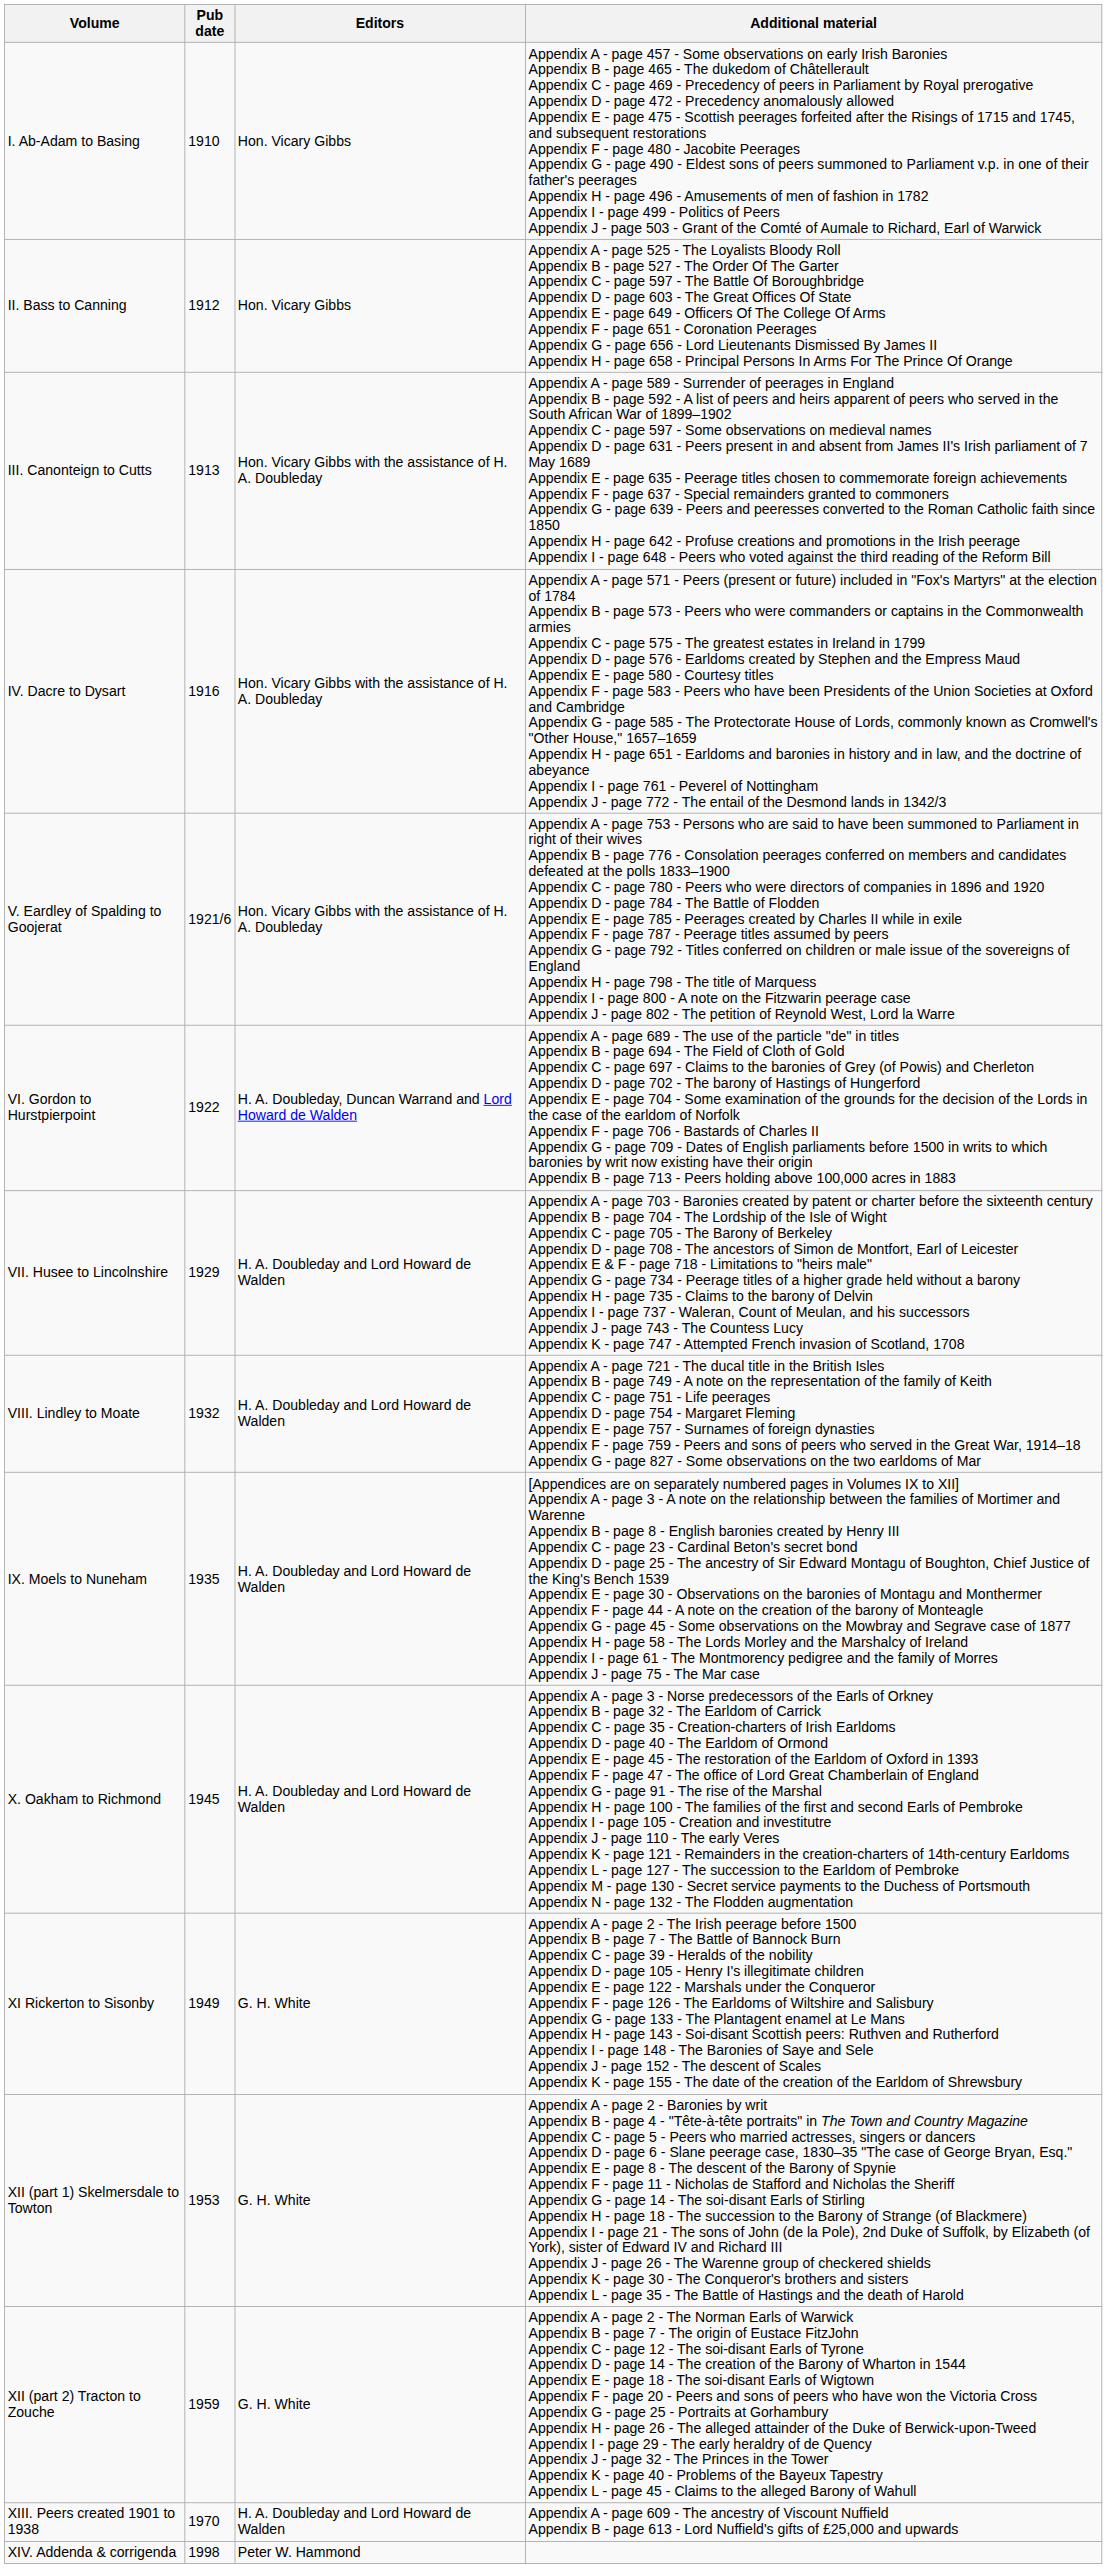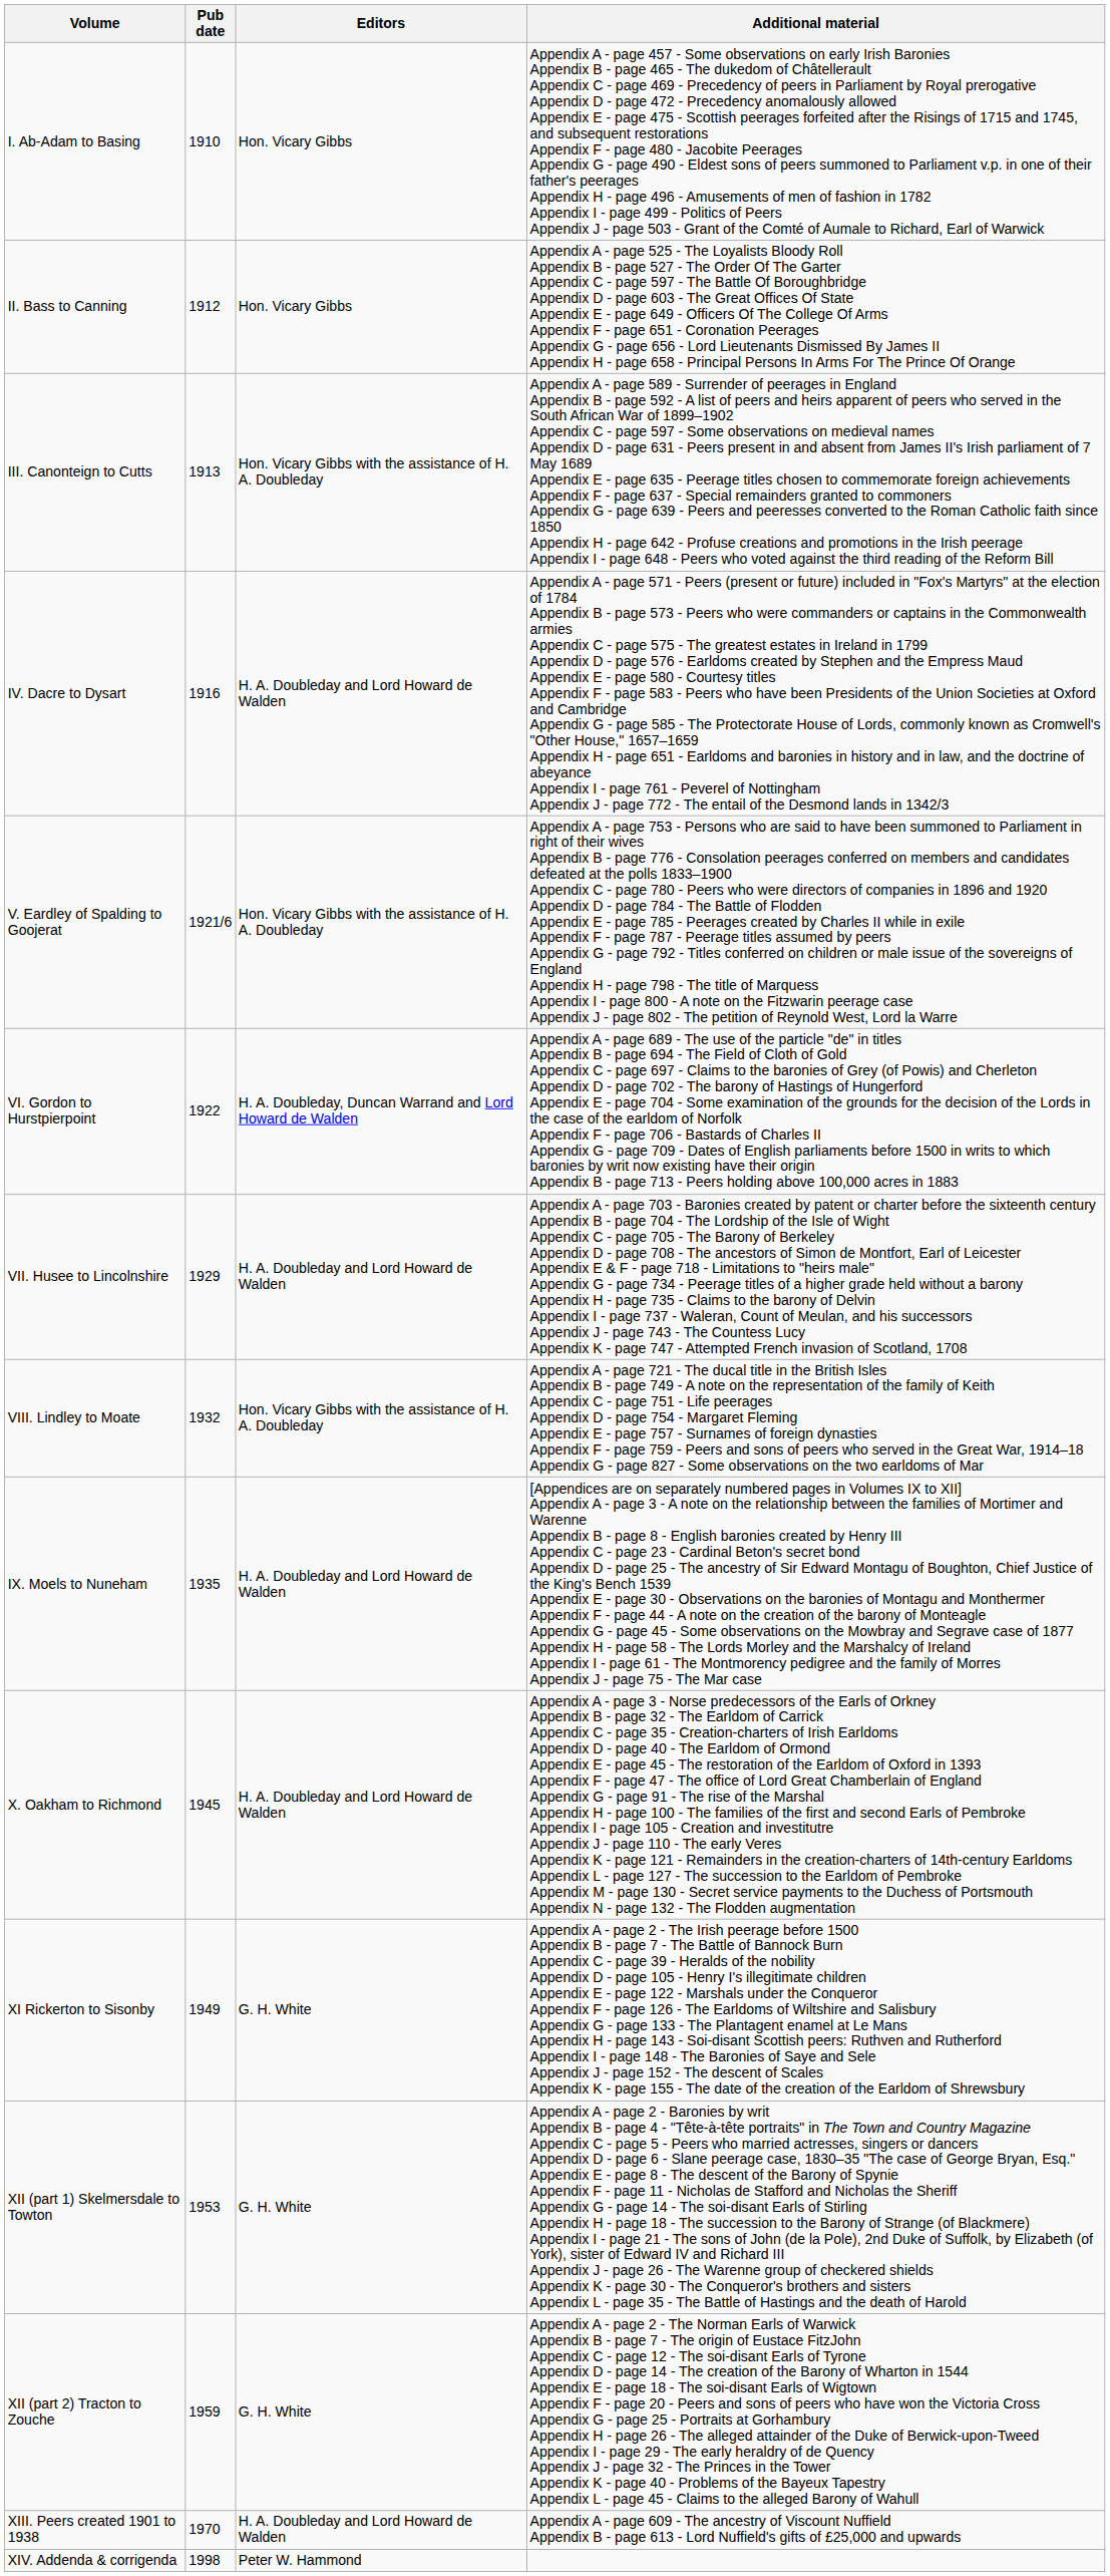 <table class="wikitable">
 <tr>
 <th>Volume</th>
 <th>Pub<br>date</th>
 <th>Editors</th>
 <th>Additional material</th>
 </tr>
 <tr>
 <td>I. Ab-Adam to Basing</td>
 <td>1910</td>
 <td>Hon. Vicary Gibbs</td>
 <td>Appendix A - page 457 - Some observations on early Irish Baronies<br>Appendix B - page 465 - The dukedom of Châtellerault<br>Appendix C - page 469 - Precedency of peers in Parliament by Royal prerogative<br>Appendix D - page 472 - Precedency anomalously allowed<br>Appendix E - page 475 - Scottish peerages forfeited after the Risings of 1715 and 1745, and subsequent restorations<br>Appendix F - page 480 - Jacobite Peerages<br>Appendix G - page 490 - Eldest sons of peers summoned to Parliament v.p. in one of their father's peerages<br>Appendix H - page 496 - Amusements of men of fashion in 1782<br>Appendix I - page 499 - Politics of Peers<br>Appendix J - page 503 - Grant of the Comté of Aumale to Richard, Earl of Warwick</td>
 </tr>
 <tr>
 <td>II. Bass to Canning</td>
 <td>1912</td>
 <td>Hon. Vicary Gibbs</td>
 <td>Appendix A - page 525 - The Loyalists Bloody Roll<br>Appendix B - page 527 - The Order Of The Garter<br>Appendix C - page 597 - The Battle Of Boroughbridge<br>Appendix D - page 603 - The Great Offices Of State<br>Appendix E - page 649 - Officers Of The College Of Arms<br>Appendix F - page 651 - Coronation Peerages<br>Appendix G - page 656 - Lord Lieutenants Dismissed By James II<br>Appendix H - page 658 - Principal Persons In Arms For The Prince Of Orange</td>
 </tr>
 <tr>
 <td>III. Canonteign to Cutts</td>
 <td>1913</td>
 <td>Hon. Vicary Gibbs with the assistance of H. A. Doubleday</td>
 <td>Appendix A - page 589 - Surrender of peerages in England<br>Appendix B - page 592 - A list of peers and heirs apparent of peers who served in the South African War of 1899–1902<br>Appendix C - page 597 - Some observations on medieval names<br>Appendix D - page 631 - Peers present in and absent from James II's Irish parliament of 7 May 1689<br>Appendix E - page 635 - Peerage titles chosen to commemorate foreign achievements<br>Appendix F - page 637 - Special remainders granted to commoners<br>Appendix G - page 639 - Peers and peeresses converted to the Roman Catholic faith since 1850<br>Appendix H - page 642 - Profuse creations and promotions in the Irish peerage<br>Appendix I - page 648 - Peers who voted against the third reading of the Reform Bill</td>
 </tr>
 <tr>
 <td>IV. Dacre to Dysart</td>
 <td>1916</td>
-<td>Hon. Vicary Gibbs with the assistance of H. A. Doubleday</td>
+<td>H. A. Doubleday and Lord Howard de Walden</td>
 <td>Appendix A - page 571 - Peers (present or future) included in "Fox's Martyrs" at the election of 1784<br>Appendix B - page 573 - Peers who were commanders or captains in the Commonwealth armies<br>Appendix C - page 575 - The greatest estates in Ireland in 1799<br>Appendix D - page 576 - Earldoms created by Stephen and the Empress Maud<br>Appendix E - page 580 - Courtesy titles<br>Appendix F - page 583 - Peers who have been Presidents of the Union Societies at Oxford and Cambridge<br>Appendix G - page 585 - The Protectorate House of Lords, commonly known as Cromwell's "Other House," 1657–1659<br>Appendix H - page 651 - Earldoms and baronies in history and in law, and the doctrine of abeyance<br>Appendix I - page 761 - Peverel of Nottingham<br>Appendix J - page 772 - The entail of the Desmond lands in 1342/3</td>
 </tr>
 <tr>
 <td>V. Eardley of Spalding to Goojerat</td>
 <td>1921/6</td>
 <td>Hon. Vicary Gibbs with the assistance of H. A. Doubleday</td>
 <td>Appendix A - page 753 - Persons who are said to have been summoned to Parliament in right of their wives<br>Appendix B - page 776 - Consolation peerages conferred on members and candidates defeated at the polls 1833–1900<br>Appendix C - page 780 - Peers who were directors of companies in 1896 and 1920<br>Appendix D - page 784 - The Battle of Flodden<br>Appendix E - page 785 - Peerages created by Charles II while in exile<br>Appendix F - page 787 - Peerage titles assumed by peers<br>Appendix G - page 792 - Titles conferred on children or male issue of the sovereigns of England<br>Appendix H - page 798 - The title of Marquess<br>Appendix I - page 800 - A note on the Fitzwarin peerage case<br>Appendix J - page 802 - The petition of Reynold West, Lord la Warre</td>
 </tr>
 <tr>
 <td>VI. Gordon to Hurstpierpoint</td>
 <td>1922</td>
 <td>H. A. Doubleday, Duncan Warrand and <a href='#'>Lord Howard de Walden</a></td>
 <td>Appendix A - page 689 - The use of the particle "de" in titles<br>Appendix B - page 694 - The Field of Cloth of Gold<br>Appendix C - page 697 - Claims to the baronies of Grey (of Powis) and Cherleton<br>Appendix D - page 702 - The barony of Hastings of Hungerford<br>Appendix E - page 704 - Some examination of the grounds for the decision of the Lords in the case of the earldom of Norfolk<br>Appendix F - page 706 - Bastards of Charles II<br>Appendix G - page 709 - Dates of English parliaments before 1500 in writs to which baronies by writ now existing have their origin<br>Appendix B - page 713 - Peers holding above 100,000 acres in 1883</td>
 </tr>
 <tr>
 <td>VII. Husee to Lincolnshire</td>
 <td>1929</td>
 <td>H. A. Doubleday and Lord Howard de Walden</td>
 <td>Appendix A - page 703 - Baronies created by patent or charter before the sixteenth century<br>Appendix B - page 704 - The Lordship of the Isle of Wight<br>Appendix C - page 705 - The Barony of Berkeley<br>Appendix D - page 708 - The ancestors of Simon de Montfort, Earl of Leicester<br>Appendix E & F - page 718 - Limitations to "heirs male"<br>Appendix G - page 734 - Peerage titles of a higher grade held without a barony<br>Appendix H - page 735 - Claims to the barony of Delvin<br>Appendix I - page 737 - Waleran, Count of Meulan, and his successors<br>Appendix J - page 743 - The Countess Lucy<br>Appendix K - page 747 - Attempted French invasion of Scotland, 1708</td>
 </tr>
 <tr>
 <td>VIII. Lindley to Moate</td>
 <td>1932</td>
-<td>H. A. Doubleday and Lord Howard de Walden</td>
+<td>Hon. Vicary Gibbs with the assistance of H. A. Doubleday</td>
 <td>Appendix A - page 721 - The ducal title in the British Isles<br>Appendix B - page 749 - A note on the representation of the family of Keith<br>Appendix C - page 751 - Life peerages<br>Appendix D - page 754 - Margaret Fleming<br>Appendix E - page 757 - Surnames of foreign dynasties<br>Appendix F - page 759 - Peers and sons of peers who served in the Great War, 1914–18<br>Appendix G - page 827 - Some observations on the two earldoms of Mar</td>
 </tr>
 <tr>
 <td>IX. Moels to Nuneham</td>
 <td>1935</td>
 <td>H. A. Doubleday and Lord Howard de Walden</td>
 <td>[Appendices are on separately numbered pages in Volumes IX to XII]<br>Appendix A - page 3 - A note on the relationship between the families of Mortimer and Warenne<br>Appendix B - page 8 - English baronies created by Henry III<br>Appendix C - page 23 - Cardinal Beton's secret bond<br>Appendix D - page 25 - The ancestry of Sir Edward Montagu of Boughton, Chief Justice of the King's Bench 1539<br>Appendix E - page 30 - Observations on the baronies of Montagu and Monthermer<br>Appendix F - page 44 - A note on the creation of the barony of Monteagle<br>Appendix G - page 45 - Some observations on the Mowbray and Segrave case of 1877<br>Appendix H - page 58 - The Lords Morley and the Marshalcy of Ireland<br>Appendix I - page 61 - The Montmorency pedigree and the family of Morres<br>Appendix J - page 75 - The Mar case</td>
 </tr>
 <tr>
 <td>X. Oakham to Richmond</td>
 <td>1945</td>
 <td>H. A. Doubleday and Lord Howard de Walden</td>
 <td>Appendix A - page 3 - Norse predecessors of the Earls of Orkney<br>Appendix B - page 32 - The Earldom of Carrick<br>Appendix C - page 35 - Creation-charters of Irish Earldoms<br>Appendix D - page 40 - The Earldom of Ormond<br>Appendix E - page 45 - The restoration of the Earldom of Oxford in 1393<br>Appendix F - page 47 - The office of Lord Great Chamberlain of England<br>Appendix G - page 91 - The rise of the Marshal<br>Appendix H - page 100 - The families of the first and second Earls of Pembroke<br>Appendix I - page 105 - Creation and investitutre<br>Appendix J - page 110 - The early Veres<br>Appendix K - page 121 - Remainders in the creation-charters of 14th-century Earldoms<br>Appendix L - page 127 - The succession to the Earldom of Pembroke<br>Appendix M - page 130 - Secret service payments to the Duchess of Portsmouth<br>Appendix N - page 132 - The Flodden augmentation</td>
 </tr>
 <tr>
 <td>XI Rickerton to Sisonby</td>
 <td>1949</td>
 <td>G. H. White</td>
 <td>Appendix A - page 2 - The Irish peerage before 1500<br>Appendix B - page 7 - The Battle of Bannock Burn<br>Appendix C - page 39 - Heralds of the nobility<br>Appendix D - page 105 - Henry I's illegitimate children<br>Appendix E - page 122 - Marshals under the Conqueror<br>Appendix F - page 126 - The Earldoms of Wiltshire and Salisbury<br>Appendix G - page 133 - The Plantagent enamel at Le Mans<br>Appendix H - page 143 - Soi-disant Scottish peers: Ruthven and Rutherford<br>Appendix I - page 148 - The Baronies of Saye and Sele<br>Appendix J - page 152 - The descent of Scales<br>Appendix K - page 155 - The date of the creation of the Earldom of Shrewsbury</td>
 </tr>
 <tr>
 <td>XII (part 1) Skelmersdale to Towton</td>
 <td>1953</td>
 <td>G. H. White</td>
 <td>Appendix A - page 2 - Baronies by writ<br>Appendix B - page 4 - "Tête-à-tête portraits" in <em>The Town and Country Magazine</em><br>Appendix C - page 5 - Peers who married actresses, singers or dancers<br>Appendix D - page 6 - Slane peerage case, 1830–35 "The case of George Bryan, Esq."<br>Appendix E - page 8 - The descent of the Barony of Spynie<br>Appendix F - page 11 - Nicholas de Stafford and Nicholas the Sheriff<br>Appendix G - page 14 - The soi-disant Earls of Stirling<br>Appendix H - page 18 - The succession to the Barony of Strange (of Blackmere)<br>Appendix I - page 21 - The sons of John (de la Pole), 2nd Duke of Suffolk, by Elizabeth (of York), sister of Edward IV and Richard III<br>Appendix J - page 26 - The Warenne group of checkered shields<br>Appendix K - page 30 - The Conqueror's brothers and sisters<br>Appendix L - page 35 - The Battle of Hastings and the death of Harold</td>
 </tr>
 <tr>
 <td>XII (part 2)  Tracton to Zouche</td>
 <td>1959</td>
 <td>G. H. White</td>
 <td>Appendix A - page 2 - The Norman Earls of Warwick<br>Appendix B - page 7 - The origin of Eustace FitzJohn<br>Appendix C - page 12 - The soi-disant Earls of Tyrone<br>Appendix D - page 14 - The creation of the Barony of Wharton in 1544<br>Appendix E - page 18 - The soi-disant Earls of Wigtown<br>Appendix F - page 20 - Peers and sons of peers who have won the Victoria Cross<br>Appendix G - page 25 - Portraits at Gorhambury<br>Appendix H - page 26 - The alleged attainder of the Duke of Berwick-upon-Tweed<br>Appendix I - page 29 - The early heraldry of de Quency<br>Appendix J - page 32 - The Princes in the Tower<br>Appendix K - page 40 - Problems of the Bayeux Tapestry<br>Appendix L - page 45 - Claims to the alleged Barony of Wahull</td>
 </tr>
 <tr>
 <td>XIII. Peers created 1901 to 1938</td>
 <td>1970</td>
 <td>H. A. Doubleday and Lord Howard de Walden</td>
 <td>Appendix A - page 609 - The ancestry of Viscount Nuffield<br>Appendix B - page 613 - Lord Nuffield's gifts of £25,000 and upwards</td>
 </tr>
 <tr>
 <td>XIV. Addenda & corrigenda</td>
 <td>1998</td>
 <td>Peter W. Hammond</td>
 <td></td>
 </tr>
 </table>
